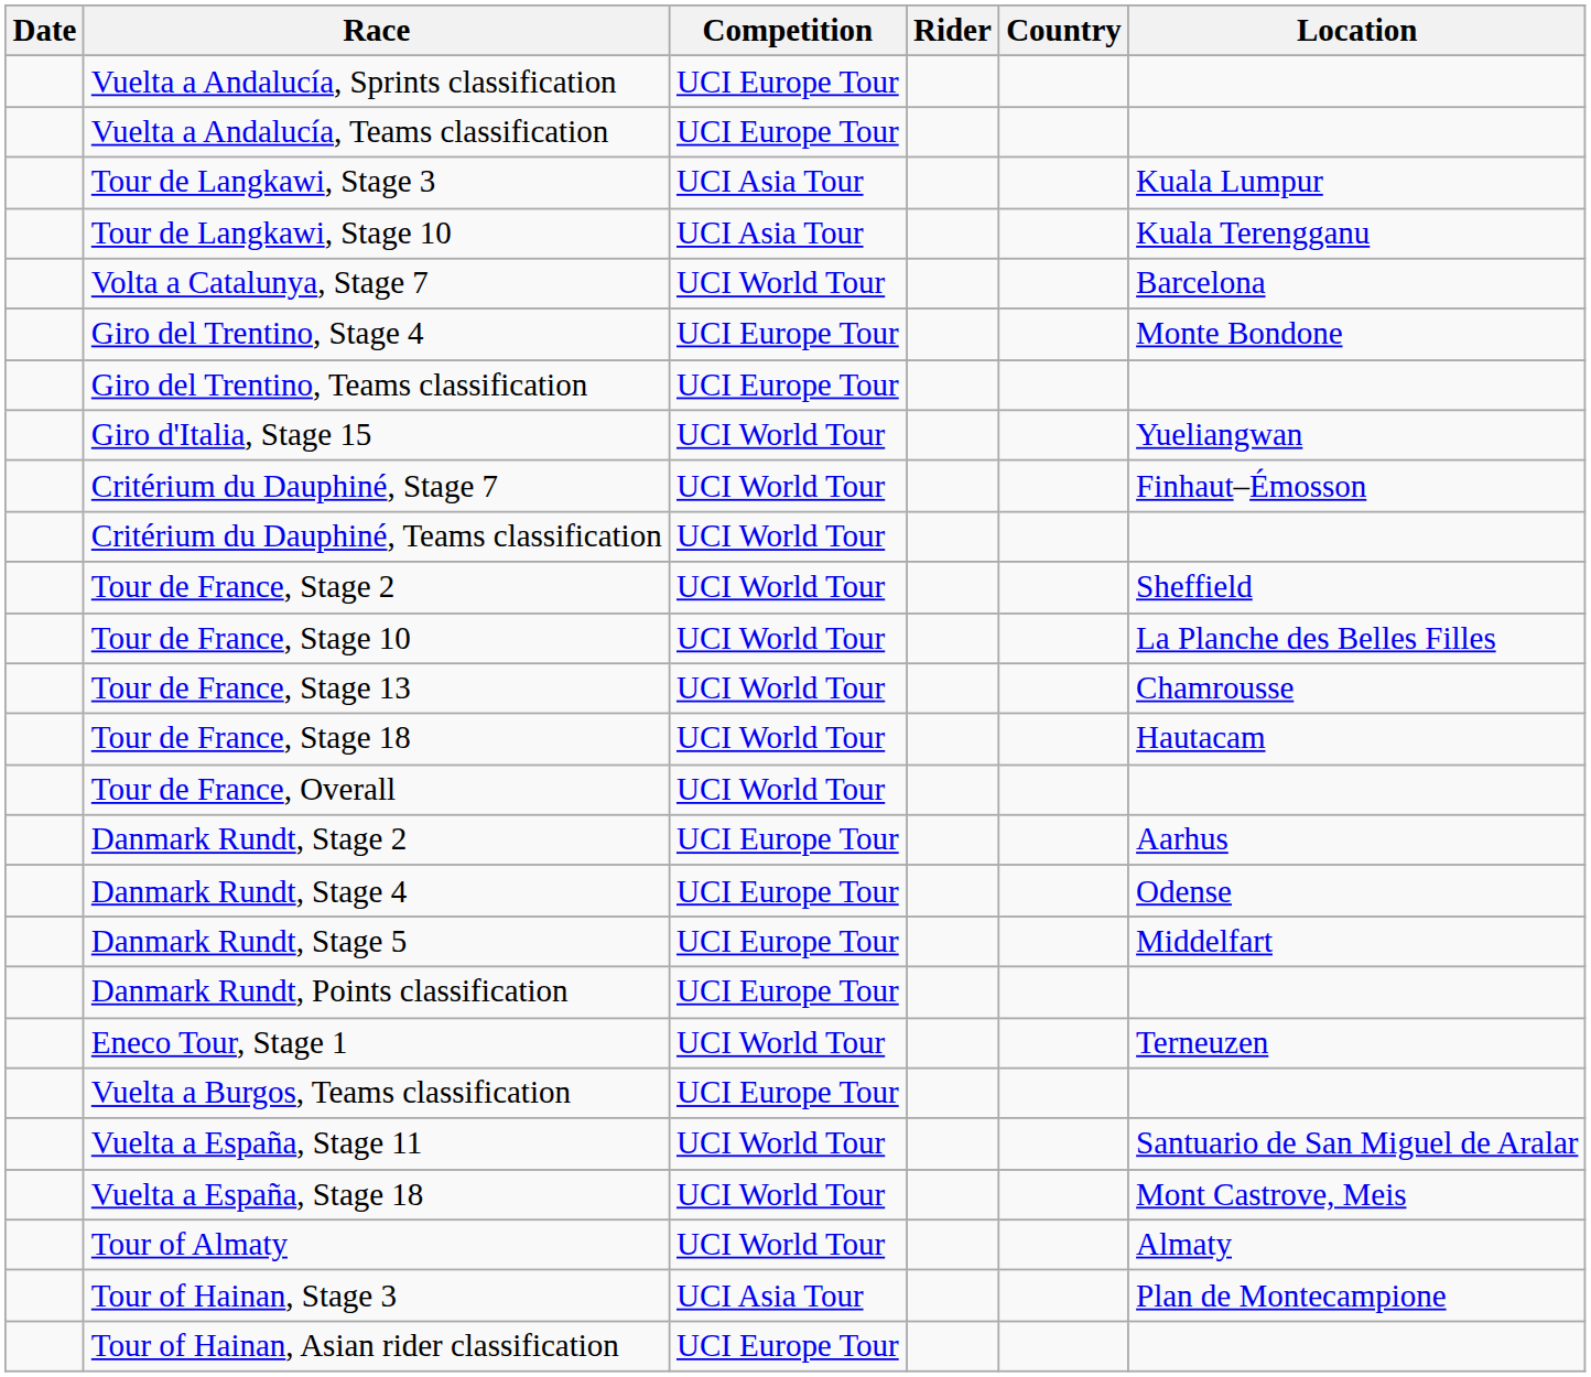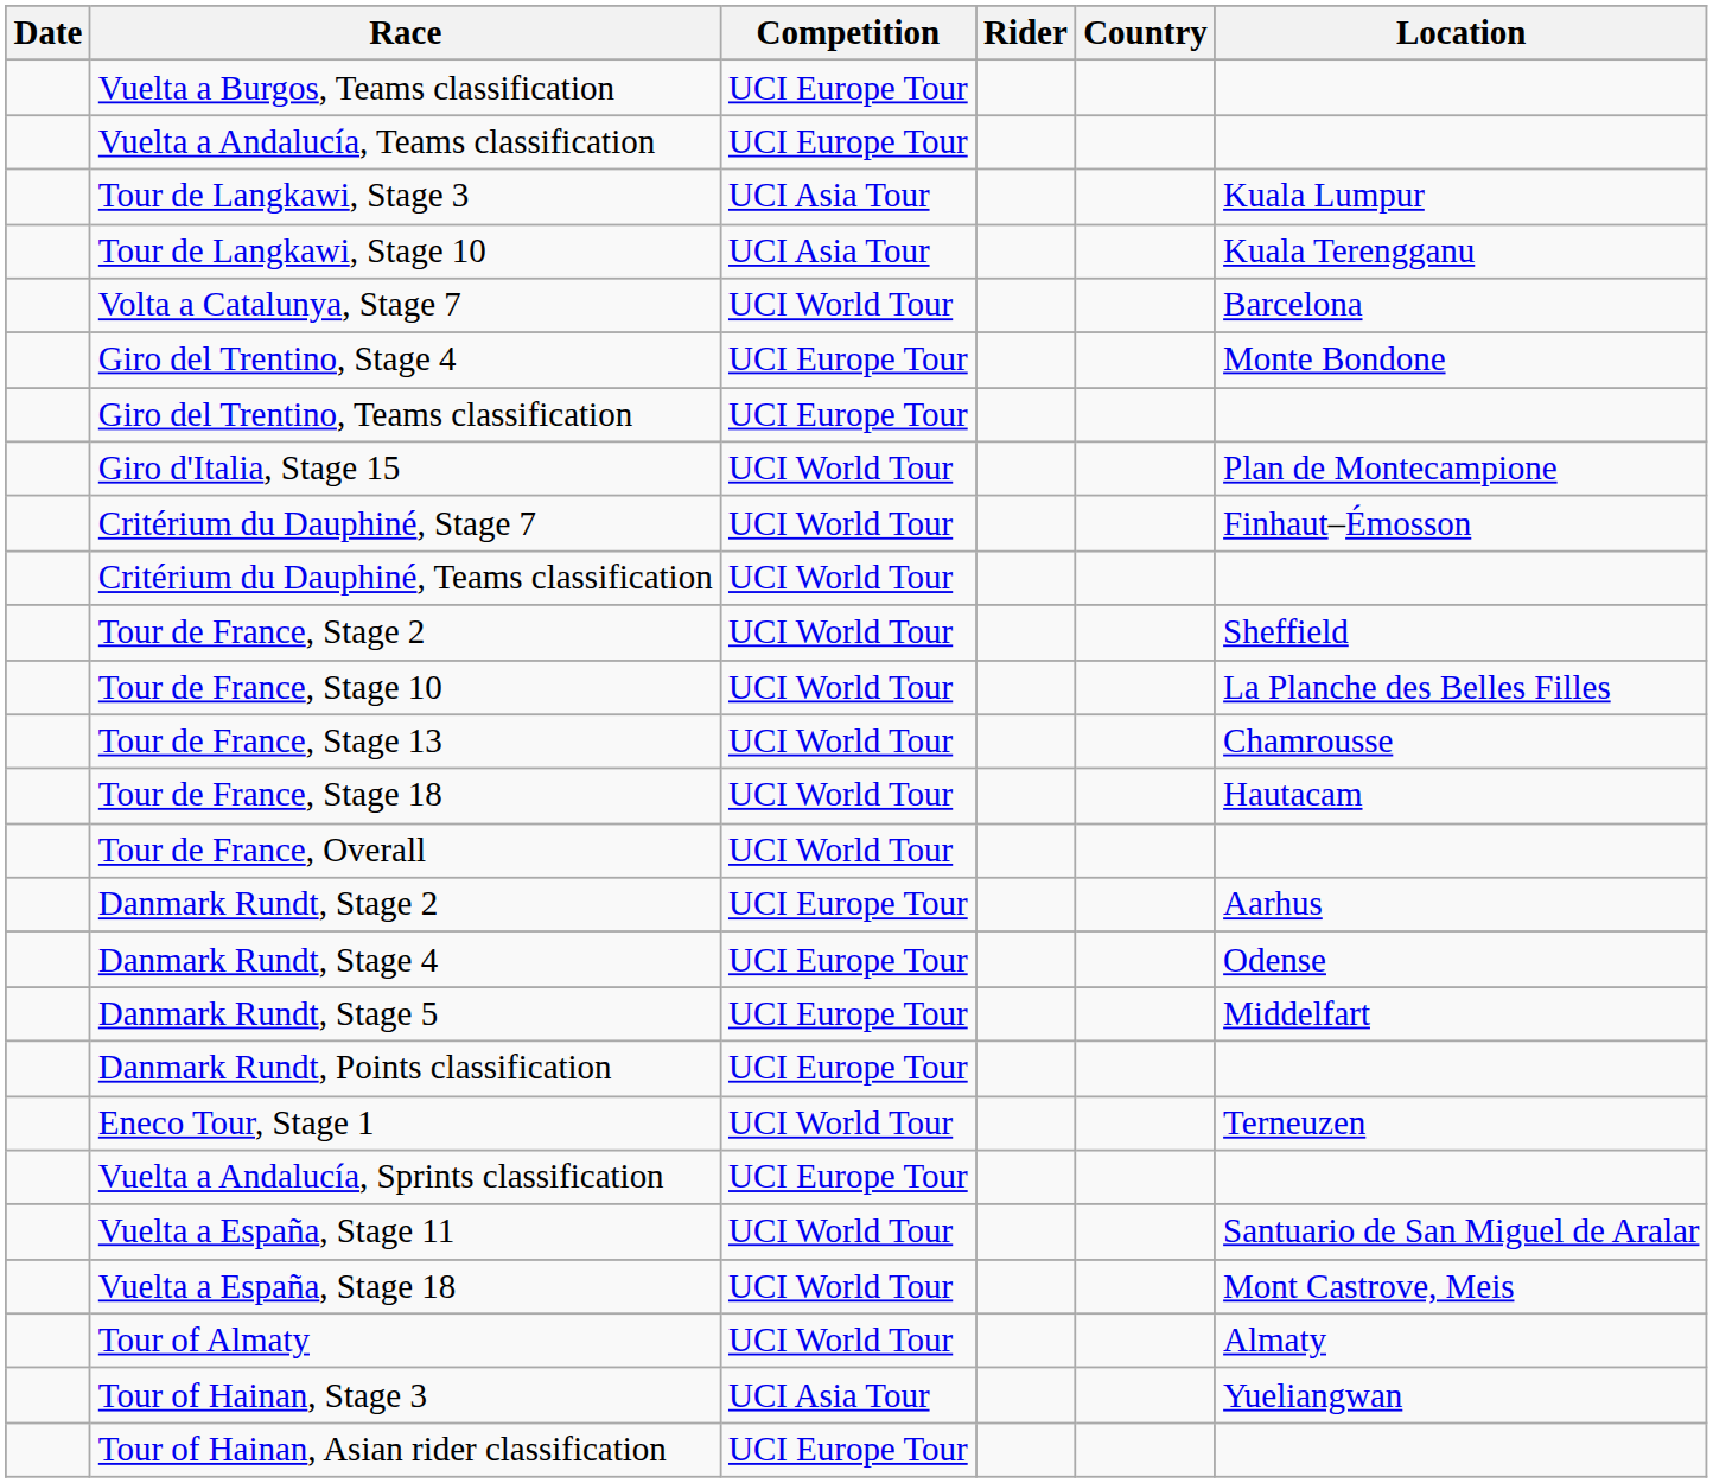 <table class="wikitable sortable">
 <tr>
 <th>Date</th>
 <th>Race</th>
 <th>Competition</th>
 <th>Rider</th>
 <th>Country</th>
 <th>Location</th>
 </tr>
 <tr>
 <td></td>
-<td><a href='#'>Vuelta a Andalucía</a>, Sprints classification</td>
+<td><a href='#'>Vuelta a Burgos</a>, Teams classification</td>
 <td><a href='#'>UCI Europe Tour</a></td>
-<td></td>
+<td align="center"></td>
 <td></td>
 <td></td>
 </tr>
 <tr>
 <td></td>
 <td><a href='#'>Vuelta a Andalucía</a>, Teams classification</td>
 <td><a href='#'>UCI Europe Tour</a></td>
 <td align="center"></td>
 <td></td>
 <td></td>
 </tr>
 <tr>
 <td></td>
 <td><a href='#'>Tour de Langkawi</a>, Stage 3</td>
 <td><a href='#'>UCI Asia Tour</a></td>
 <td></td>
 <td></td>
 <td><a href='#'>Kuala Lumpur</a></td>
 </tr>
 <tr>
 <td></td>
 <td><a href='#'>Tour de Langkawi</a>, Stage 10</td>
 <td><a href='#'>UCI Asia Tour</a></td>
 <td></td>
 <td></td>
 <td><a href='#'>Kuala Terengganu</a></td>
 </tr>
 <tr>
 <td></td>
 <td><a href='#'>Volta a Catalunya</a>, Stage 7</td>
 <td><a href='#'>UCI World Tour</a></td>
 <td></td>
 <td></td>
 <td><a href='#'>Barcelona</a></td>
 </tr>
 <tr>
 <td></td>
 <td><a href='#'>Giro del Trentino</a>, Stage 4</td>
 <td><a href='#'>UCI Europe Tour</a></td>
 <td></td>
 <td></td>
 <td><a href='#'>Monte Bondone</a></td>
 </tr>
 <tr>
 <td></td>
 <td><a href='#'>Giro del Trentino</a>, Teams classification</td>
 <td><a href='#'>UCI Europe Tour</a></td>
 <td align="center"></td>
 <td></td>
 <td></td>
 </tr>
 <tr>
 <td></td>
 <td><a href='#'>Giro d'Italia</a>, Stage 15</td>
 <td><a href='#'>UCI World Tour</a></td>
 <td></td>
 <td></td>
-<td><a href='#'>Yueliangwan</a></td>
+<td><a href='#'>Plan de Montecampione</a></td>
 </tr>
 <tr>
 <td></td>
 <td><a href='#'>Critérium du Dauphiné</a>, Stage 7</td>
 <td><a href='#'>UCI World Tour</a></td>
 <td></td>
 <td></td>
 <td><a href='#'>Finhaut</a>–<a href='#'>Émosson</a></td>
 </tr>
 <tr>
 <td></td>
 <td><a href='#'>Critérium du Dauphiné</a>, Teams classification</td>
 <td><a href='#'>UCI World Tour</a></td>
 <td align="center"></td>
 <td></td>
 <td></td>
 </tr>
 <tr>
 <td></td>
 <td><a href='#'>Tour de France</a>, Stage 2</td>
 <td><a href='#'>UCI World Tour</a></td>
 <td></td>
 <td></td>
 <td><a href='#'>Sheffield</a></td>
 </tr>
 <tr>
 <td></td>
 <td><a href='#'>Tour de France</a>, Stage 10</td>
 <td><a href='#'>UCI World Tour</a></td>
 <td></td>
 <td></td>
 <td><a href='#'>La Planche des Belles Filles</a></td>
 </tr>
 <tr>
 <td></td>
 <td><a href='#'>Tour de France</a>, Stage 13</td>
 <td><a href='#'>UCI World Tour</a></td>
 <td></td>
 <td></td>
 <td><a href='#'>Chamrousse</a></td>
 </tr>
 <tr>
 <td></td>
 <td><a href='#'>Tour de France</a>, Stage 18</td>
 <td><a href='#'>UCI World Tour</a></td>
 <td></td>
 <td></td>
 <td><a href='#'>Hautacam</a></td>
 </tr>
 <tr>
 <td></td>
 <td><a href='#'>Tour de France</a>, Overall</td>
 <td><a href='#'>UCI World Tour</a></td>
 <td></td>
 <td></td>
 <td></td>
 </tr>
 <tr>
 <td></td>
 <td><a href='#'>Danmark Rundt</a>, Stage 2</td>
 <td><a href='#'>UCI Europe Tour</a></td>
 <td></td>
 <td></td>
 <td><a href='#'>Aarhus</a></td>
 </tr>
 <tr>
 <td></td>
 <td><a href='#'>Danmark Rundt</a>, Stage 4</td>
 <td><a href='#'>UCI Europe Tour</a></td>
 <td></td>
 <td></td>
 <td><a href='#'>Odense</a></td>
 </tr>
 <tr>
 <td></td>
 <td><a href='#'>Danmark Rundt</a>, Stage 5</td>
 <td><a href='#'>UCI Europe Tour</a></td>
 <td></td>
 <td></td>
 <td><a href='#'>Middelfart</a></td>
 </tr>
 <tr>
 <td></td>
 <td><a href='#'>Danmark Rundt</a>, Points classification</td>
 <td><a href='#'>UCI Europe Tour</a></td>
 <td></td>
 <td></td>
 <td></td>
 </tr>
 <tr>
 <td></td>
 <td><a href='#'>Eneco Tour</a>, Stage 1</td>
 <td><a href='#'>UCI World Tour</a></td>
 <td></td>
 <td></td>
 <td><a href='#'>Terneuzen</a></td>
 </tr>
 <tr>
 <td></td>
-<td><a href='#'>Vuelta a Burgos</a>, Teams classification</td>
+<td><a href='#'>Vuelta a Andalucía</a>, Sprints classification</td>
 <td><a href='#'>UCI Europe Tour</a></td>
-<td align="center"></td>
+<td></td>
 <td></td>
 <td></td>
 </tr>
 <tr>
 <td></td>
 <td><a href='#'>Vuelta a España</a>, Stage 11</td>
 <td><a href='#'>UCI World Tour</a></td>
 <td></td>
 <td></td>
 <td><a href='#'>Santuario de San Miguel de Aralar</a></td>
 </tr>
 <tr>
 <td></td>
 <td><a href='#'>Vuelta a España</a>, Stage 18</td>
 <td><a href='#'>UCI World Tour</a></td>
 <td></td>
 <td></td>
 <td><a href='#'>Mont Castrove, Meis</a></td>
 </tr>
 <tr>
 <td></td>
 <td><a href='#'>Tour of Almaty</a></td>
 <td><a href='#'>UCI World Tour</a></td>
 <td></td>
 <td></td>
 <td><a href='#'>Almaty</a></td>
 </tr>
 <tr>
 <td></td>
 <td><a href='#'>Tour of Hainan</a>, Stage 3</td>
 <td><a href='#'>UCI Asia Tour</a></td>
 <td></td>
 <td></td>
-<td><a href='#'>Plan de Montecampione</a></td>
+<td><a href='#'>Yueliangwan</a></td>
 </tr>
 <tr>
 <td></td>
 <td><a href='#'>Tour of Hainan</a>, Asian rider classification</td>
 <td><a href='#'>UCI Europe Tour</a></td>
 <td></td>
 <td></td>
 <td></td>
 </tr>
 </table>
